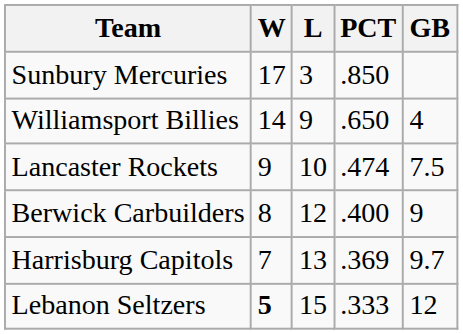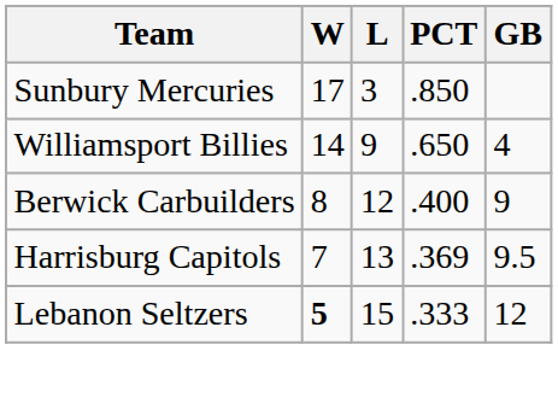 <table class="wikitable" style="font-size:90%">
 <tr>
 <th>Team</th>
 <th>W</th>
 <th>L</th>
 <th>PCT</th>
 <th>GB</th>
 </tr>
 <tr>
 <td>Sunbury Mercuries</td>
 <td>17</td>
 <td>3</td>
 <td>.850</td>
 <td></td>
 </tr>
 <tr>
 <td>Williamsport Billies</td>
 <td>14</td>
 <td>9</td>
 <td>.650</td>
 <td>4</td>
 </tr>
 <tr>
-<td>Lancaster Rockets</td>
-<td>9</td>
-<td>10</td>
-<td>.474</td>
-<td>7.5</td>
-</tr>
-<tr>
 <td>Berwick Carbuilders</td>
 <td>8</td>
 <td>12</td>
 <td>.400</td>
 <td>9</td>
 </tr>
 <tr>
 <td>Harrisburg Capitols</td>
 <td>7</td>
 <td>13</td>
 <td>.369</td>
-<td>9.7</td>
+<td>9.5</td>
 </tr>
 <tr>
 <td>Lebanon Seltzers</td>
 <td><strong>5</strong></td>
 <td>15</td>
 <td>.333</td>
 <td>12</td>
 </tr>
 </table>
